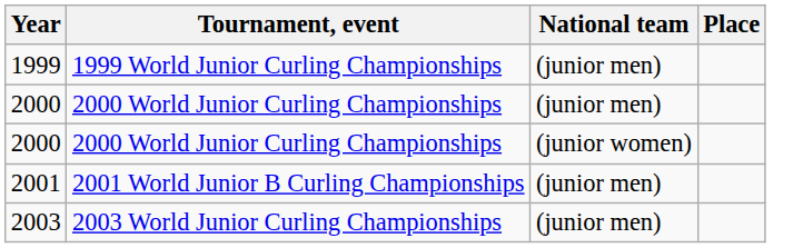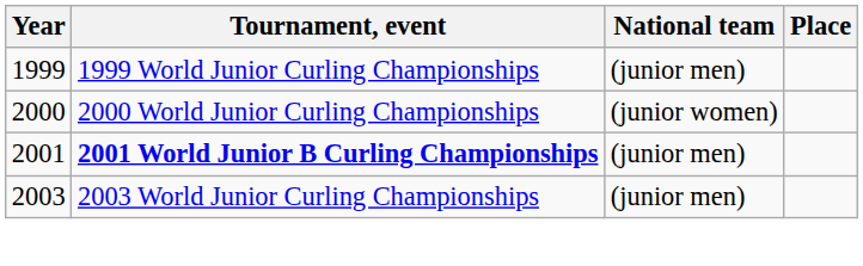 <table class="wikitable">
 <tr>
 <th scope="col">Year</th>
 <th scope="col">Tournament, event</th>
 <th scope="col">National team</th>
 <th scope="col">Place</th>
 </tr>
 <tr>
 <td>1999</td>
 <td><a href='#'>1999 World Junior Curling Championships</a></td>
 <td> (junior men)</td>
 <td></td>
 </tr>
 <tr>
 <td>2000</td>
 <td><a href='#'>2000 World Junior Curling Championships</a></td>
-<td> (junior men)</td>
-<td></td>
-</tr>
-<tr>
-<td>2000</td>
-<td><a href='#'>2000 World Junior Curling Championships</a></td>
 <td> (junior women)</td>
 <td></td>
 </tr>
 <tr>
 <td>2001</td>
-<td><a href='#'>2001 World Junior B Curling Championships</a></td>
+<td><strong><a href='#'>2001 World Junior B Curling Championships</a></strong></td>
 <td> (junior men)</td>
 <td></td>
 </tr>
 <tr>
 <td>2003</td>
 <td><a href='#'>2003 World Junior Curling Championships</a></td>
 <td> (junior men)</td>
 <td></td>
 </tr>
 </table>
